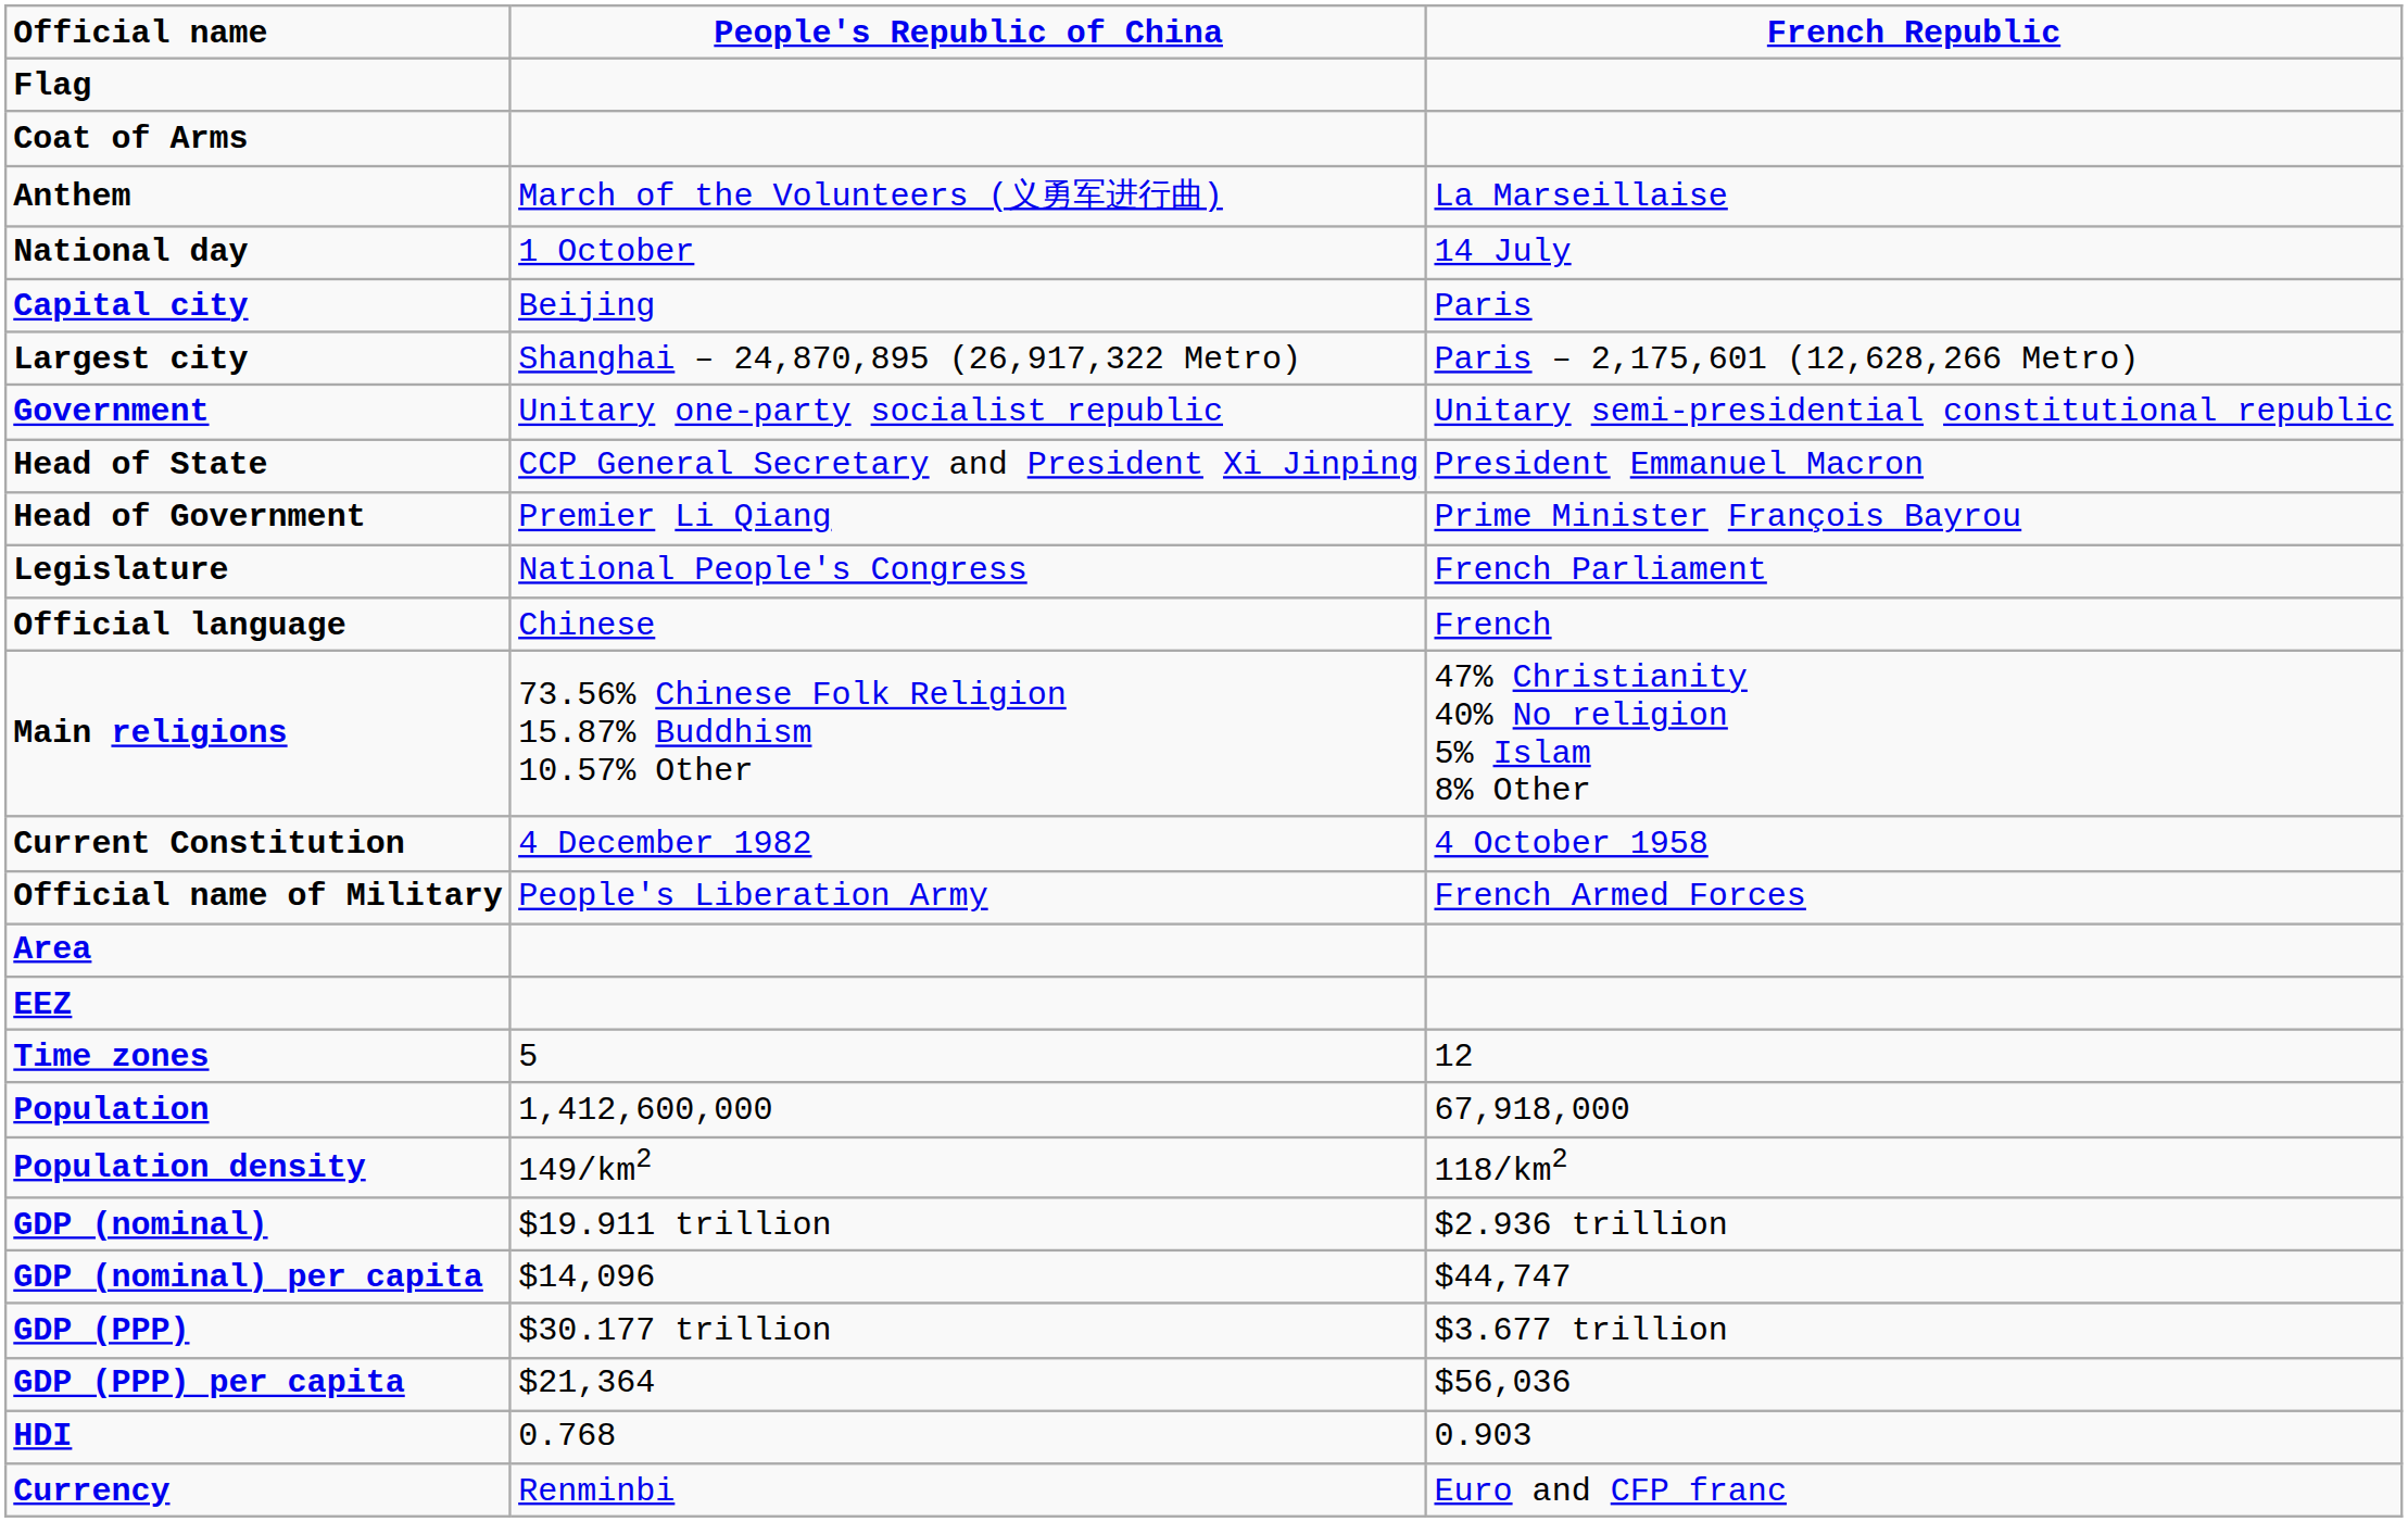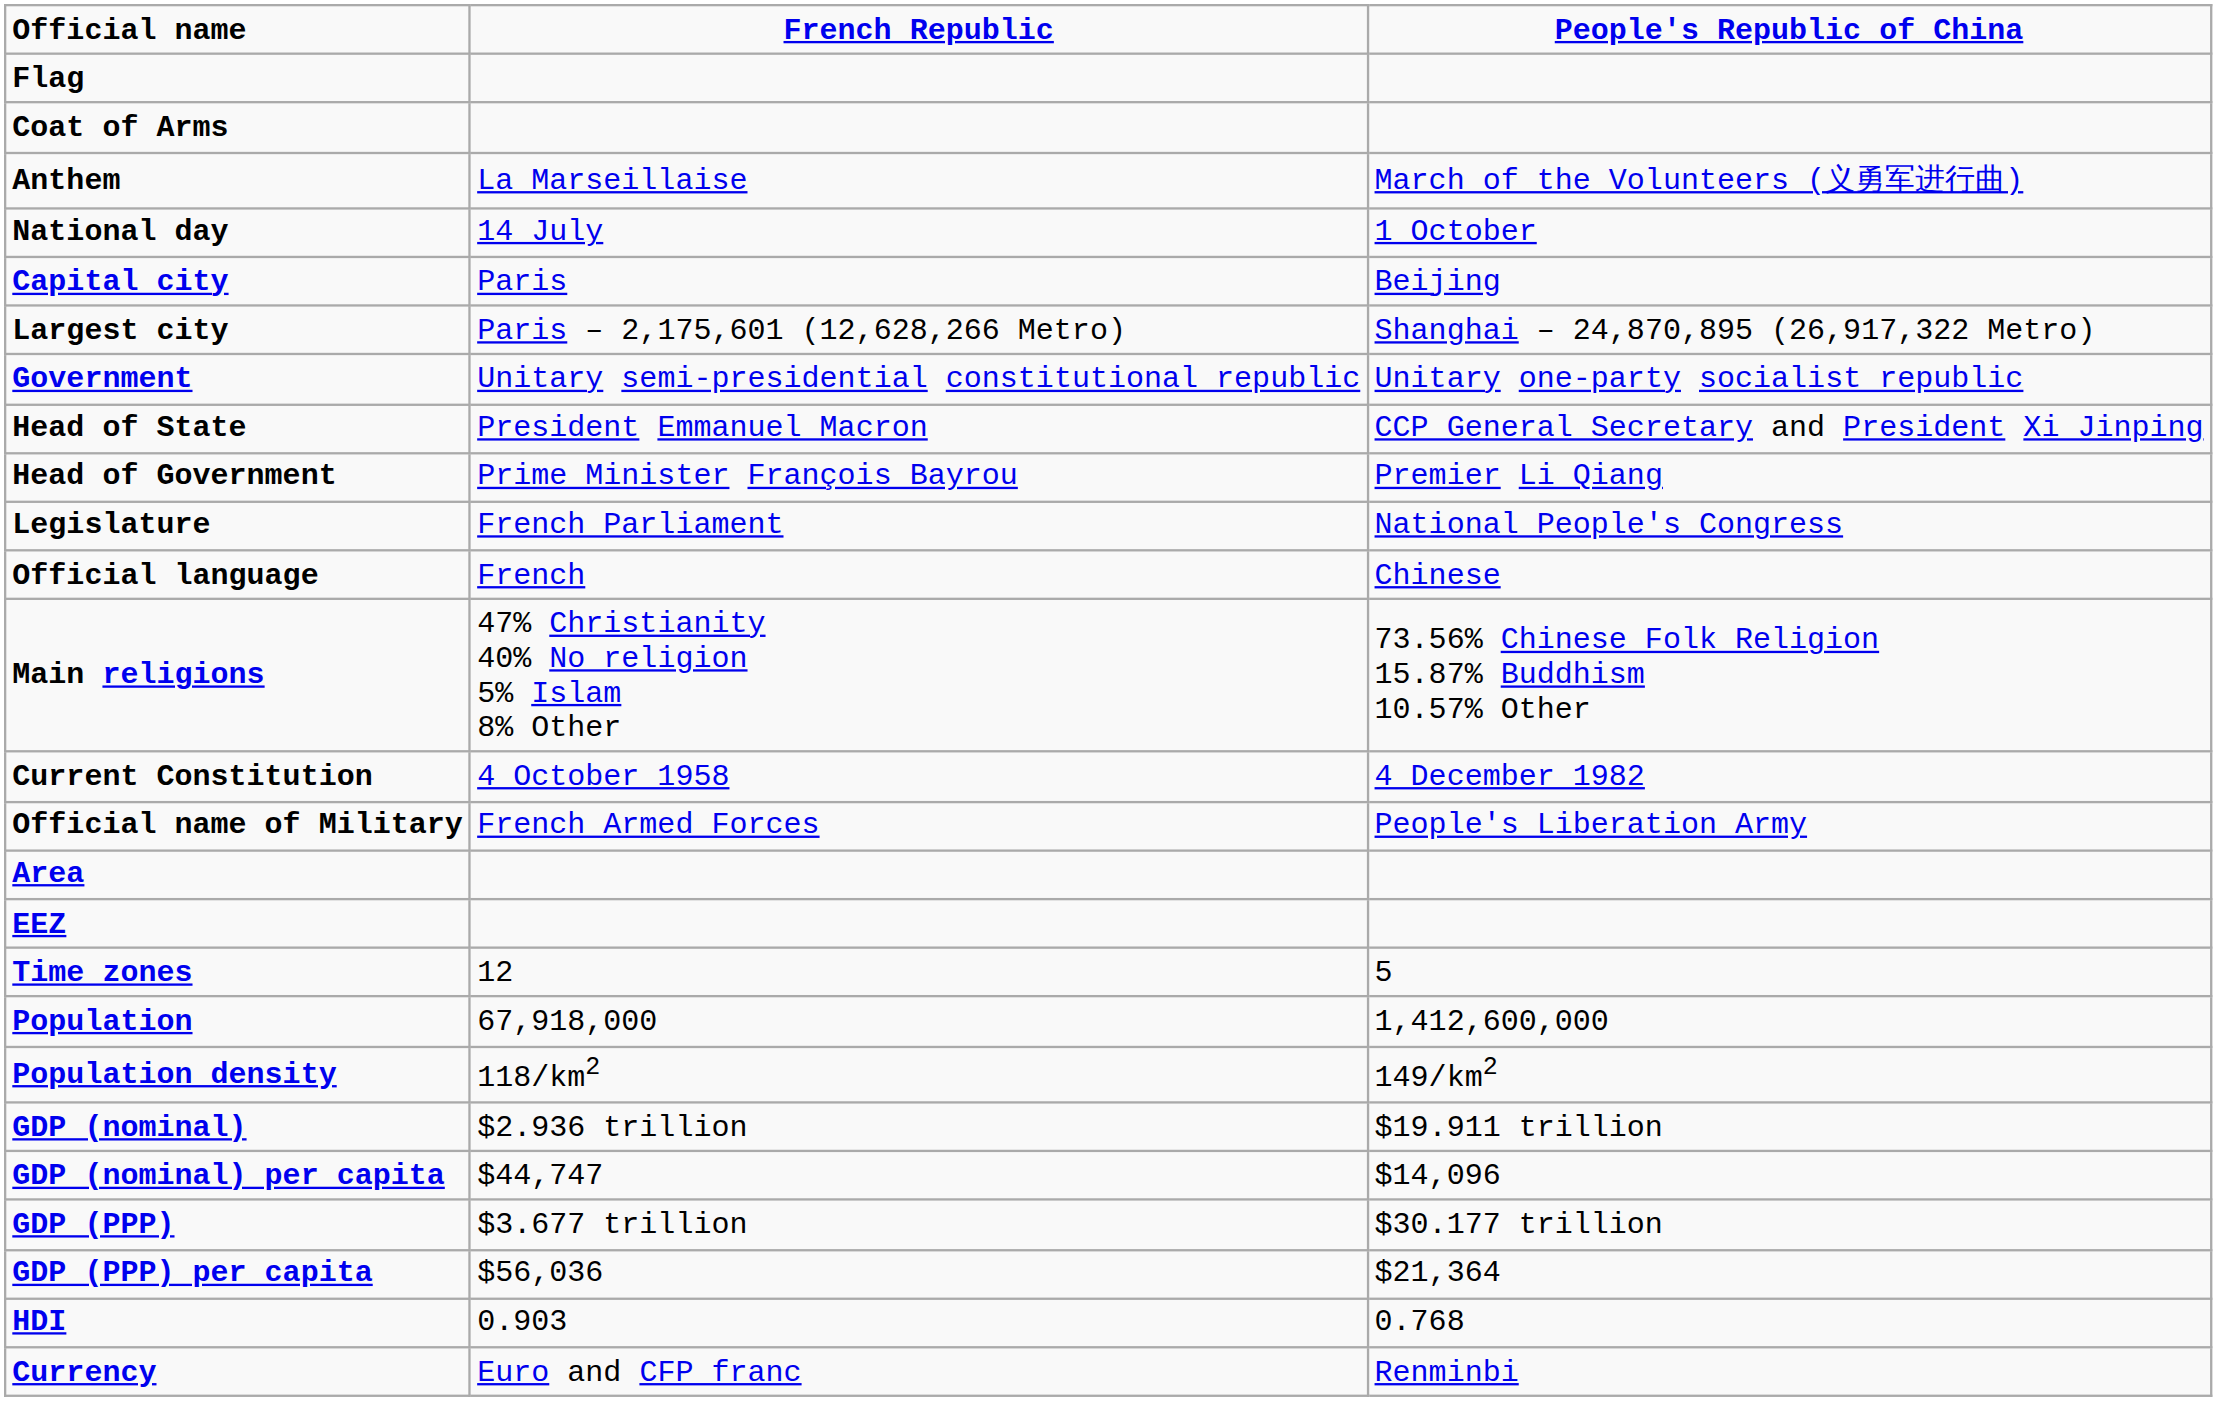 <table class="wikitable">
 <tr>
 <td><strong>Official name</strong></td>
+<td style="text-align:center"><strong><a href='#'>French Republic</a></strong></td>
 <td style="text-align:center"><strong><a href='#'>People's Republic of China</a></strong></td>
-<td style="text-align:center"><strong><a href='#'>French Republic</a></strong></td>
 </tr>
 <tr>
 <td><strong>Flag</strong></td>
 <td style="text-align:center"></td>
 <td style="text-align:center"></td>
 </tr>
 <tr>
 <td><strong>Coat of Arms</strong></td>
 <td style="text-align:center"></td>
 <td style="text-align:center"></td>
 </tr>
 <tr>
 <td><strong>Anthem</strong></td>
+<td><a href='#'>La Marseillaise</a></td>
 <td><a href='#'>March of the Volunteers (义勇军进行曲)</a></td>
-<td><a href='#'>La Marseillaise</a></td>
 </tr>
 <tr>
 <td><strong>National day</strong></td>
+<td><a href='#'>14 July</a></td>
 <td><a href='#'>1 October</a></td>
-<td><a href='#'>14 July</a></td>
 </tr>
 <tr>
 <td><strong><a href='#'>Capital city</a></strong></td>
+<td><a href='#'>Paris</a></td>
 <td><a href='#'>Beijing</a></td>
-<td><a href='#'>Paris</a></td>
 </tr>
 <tr>
 <td><strong>Largest city</strong></td>
+<td><a href='#'>Paris</a> – 2,175,601 (12,628,266 Metro)</td>
 <td><a href='#'>Shanghai</a> – 24,870,895 (26,917,322 Metro)</td>
-<td><a href='#'>Paris</a> – 2,175,601 (12,628,266 Metro)</td>
 </tr>
 <tr>
 <td><strong><a href='#'>Government</a></strong></td>
+<td><a href='#'>Unitary</a> <a href='#'>semi-presidential</a> <a href='#'>constitutional republic</a></td>
 <td><a href='#'>Unitary</a> <a href='#'>one-party</a> <a href='#'>socialist republic</a></td>
-<td><a href='#'>Unitary</a> <a href='#'>semi-presidential</a> <a href='#'>constitutional republic</a></td>
 </tr>
 <tr>
 <td><strong>Head of State</strong></td>
+<td><a href='#'>President</a> <a href='#'>Emmanuel Macron</a></td>
 <td><a href='#'>CCP General Secretary</a> and <a href='#'>President</a> <a href='#'>Xi Jinping</a></td>
-<td><a href='#'>President</a> <a href='#'>Emmanuel Macron</a></td>
 </tr>
 <tr>
 <td><strong>Head of Government</strong></td>
+<td><a href='#'>Prime Minister</a> <a href='#'>François Bayrou</a></td>
 <td><a href='#'>Premier</a> <a href='#'>Li Qiang</a></td>
-<td><a href='#'>Prime Minister</a> <a href='#'>François Bayrou</a></td>
 </tr>
 <tr>
 <td><strong>Legislature</strong></td>
+<td><a href='#'>French Parliament</a></td>
 <td><a href='#'>National People's Congress</a></td>
-<td><a href='#'>French Parliament</a></td>
 </tr>
 <tr>
 <td><strong>Official language</strong></td>
+<td><a href='#'>French</a></td>
 <td><a href='#'>Chinese</a></td>
-<td><a href='#'>French</a></td>
 </tr>
 <tr>
 <td><strong>Main <a href='#'>religions</a></strong></td>
+<td>47% <a href='#'>Christianity</a><br>40% <a href='#'>No religion</a><br>5% <a href='#'>Islam</a><br>8% Other</td>
 <td>73.56% <a href='#'>Chinese Folk Religion</a><br>15.87% <a href='#'>Buddhism</a><br>10.57% Other</td>
-<td>47% <a href='#'>Christianity</a><br>40% <a href='#'>No religion</a><br>5% <a href='#'>Islam</a><br>8% Other</td>
 </tr>
 <tr>
 <td><strong>Current Constitution</strong></td>
+<td><a href='#'>4 October 1958</a></td>
 <td><a href='#'>4 December 1982</a></td>
-<td><a href='#'>4 October 1958</a></td>
 </tr>
 <tr>
 <td><strong>Official name of Military</strong></td>
+<td><a href='#'>French Armed Forces</a></td>
 <td><a href='#'>People's Liberation Army</a></td>
-<td><a href='#'>French Armed Forces</a></td>
 </tr>
 <tr>
 <td><strong><a href='#'>Area</a></strong></td>
 <td></td>
 <td></td>
 </tr>
 <tr>
 <td><strong><a href='#'>EEZ</a></strong></td>
 <td></td>
 <td></td>
 </tr>
 <tr>
 <td><strong><a href='#'>Time zones</a></strong></td>
+<td>12</td>
 <td>5</td>
-<td>12</td>
 </tr>
 <tr>
 <td><strong><a href='#'>Population</a></strong></td>
+<td>67,918,000</td>
 <td>1,412,600,000</td>
-<td>67,918,000</td>
 </tr>
 <tr>
 <td><strong><a href='#'>Population density</a></strong></td>
+<td>118/km<sup>2</sup></td>
 <td>149/km<sup>2</sup></td>
-<td>118/km<sup>2</sup></td>
 </tr>
 <tr>
 <td><strong><a href='#'>GDP (nominal)</a></strong></td>
+<td>$2.936 trillion</td>
 <td>$19.911 trillion</td>
-<td>$2.936 trillion</td>
 </tr>
 <tr>
 <td><strong><a href='#'>GDP (nominal) per capita</a></strong></td>
+<td>$44,747</td>
 <td>$14,096</td>
-<td>$44,747</td>
 </tr>
 <tr>
 <td><strong><a href='#'>GDP (PPP)</a></strong></td>
+<td>$3.677 trillion</td>
 <td>$30.177 trillion</td>
-<td>$3.677 trillion</td>
 </tr>
 <tr>
 <td><strong><a href='#'>GDP (PPP) per capita</a></strong></td>
+<td>$56,036</td>
 <td>$21,364</td>
-<td>$56,036</td>
 </tr>
 <tr>
 <td><strong><a href='#'>HDI</a></strong></td>
+<td>0.903</td>
 <td>0.768</td>
-<td>0.903</td>
 </tr>
 <tr>
 <td><strong><a href='#'>Currency</a></strong></td>
+<td><a href='#'>Euro</a> and <a href='#'>CFP franc</a></td>
 <td><a href='#'>Renminbi</a></td>
-<td><a href='#'>Euro</a> and <a href='#'>CFP franc</a></td>
 </tr>
 </table>
